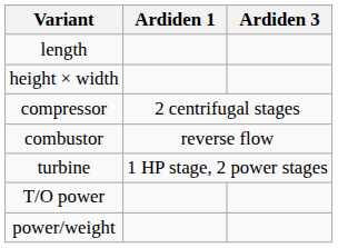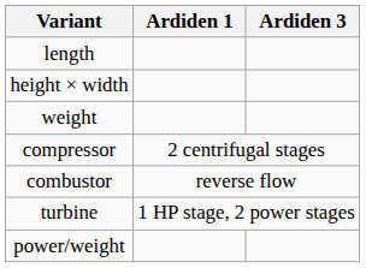 <table class="wikitable" style="text-align:center">
 <tr>
 <th>Variant</th>
 <th>Ardiden 1</th>
 <th>Ardiden 3</th>
 </tr>
 <tr>
 <td>length</td>
 <td></td>
 <td></td>
 </tr>
 <tr>
 <td>height × width</td>
 <td></td>
 <td></td>
 </tr>
 <tr>
+<td>weight</td>
+<td></td>
+<td></td>
+</tr>
+<tr>
 <td>compressor</td>
 <td colspan=2>2 centrifugal stages</td>
 </tr>
 <tr>
 <td>combustor</td>
 <td colspan=2>reverse flow</td>
 </tr>
 <tr>
 <td>turbine</td>
 <td colspan=2>1 HP stage, 2 power stages</td>
 </tr>
 <tr>
-<td>T/O power</td>
-<td></td>
-<td></td>
-</tr>
-<tr>
 <td>power/weight</td>
 <td></td>
 <td></td>
 </tr>
 </table>
